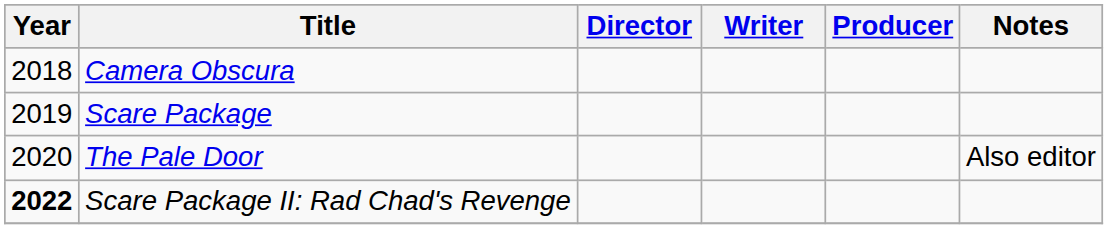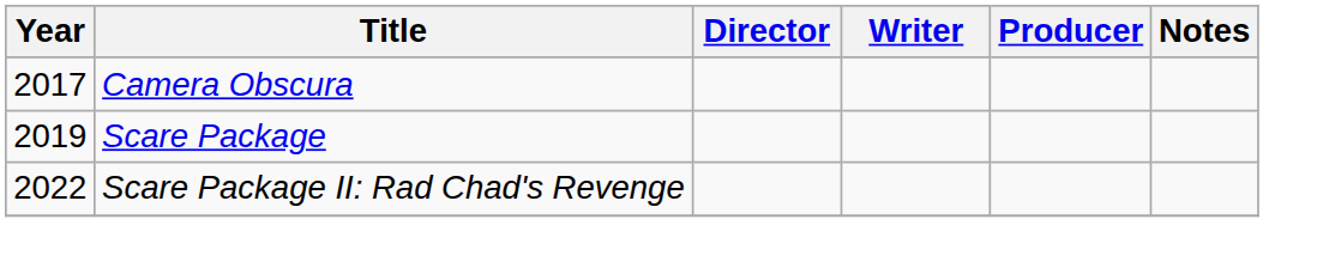 <table class="wikitable sortable">
 <tr>
 <th>Year</th>
 <th>Title</th>
 <th width="65"><a href='#'>Director</a></th>
 <th width="65"><a href='#'>Writer</a></th>
 <th width="65"><a href='#'>Producer</a></th>
 <th class="unsortable">Notes</th>
 </tr>
 <tr>
-<td>2018</td>
+<td>2017</td>
 <td><em><a href='#'>Camera Obscura</a></em></td>
 <td></td>
 <td></td>
 <td></td>
 <td></td>
 </tr>
 <tr>
 <td>2019</td>
 <td><em><a href='#'>Scare Package</a></em></td>
 <td></td>
 <td></td>
 <td></td>
 <td></td>
 </tr>
 <tr>
-<td>2020</td>
-<td><em><a href='#'>The Pale Door</a></em></td>
-<td></td>
-<td></td>
-<td></td>
-<td>Also editor</td>
-</tr>
-<tr>
-<td><strong>2022</strong></td>
+<td>2022</td>
 <td><em>Scare Package II: Rad Chad's Revenge</em></td>
 <td></td>
 <td></td>
 <td></td>
 <td></td>
 </tr>
 <tr>
 </tr>
 </table>
